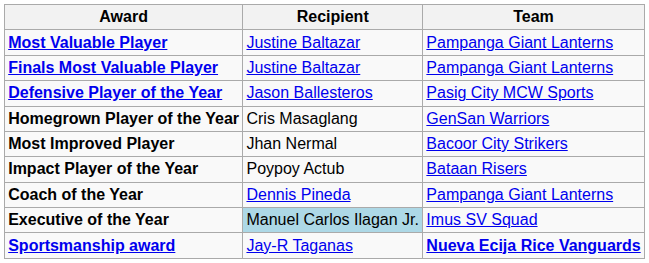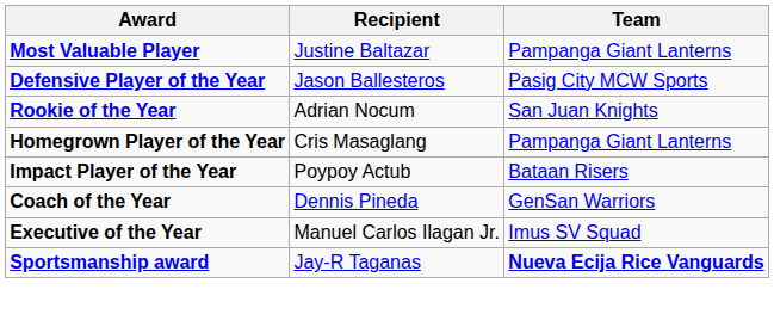 <table class="wikitable">
 <tr>
 <th>Award</th>
 <th>Recipient</th>
 <th>Team</th>
 </tr>
 <tr>
 <td><strong><a href='#'>Most Valuable Player</a></strong></td>
 <td><a href='#'>Justine Baltazar</a></td>
 <td><a href='#'>Pampanga Giant Lanterns</a></td>
 </tr>
 <tr>
-<td><strong><a href='#'>Finals Most Valuable Player</a></strong></td>
-<td><a href='#'>Justine Baltazar</a></td>
-<td><a href='#'>Pampanga Giant Lanterns</a></td>
-</tr>
-<tr>
 <td><strong><a href='#'>Defensive Player of the Year</a></strong></td>
 <td><a href='#'>Jason Ballesteros</a></td>
 <td><a href='#'>Pasig City MCW Sports</a></td>
 </tr>
 <tr>
+<td><strong><a href='#'>Rookie of the Year</a></strong></td>
+<td>Adrian Nocum</td>
+<td><a href='#'>San Juan Knights</a></td>
+</tr>
+<tr>
 <td><strong>Homegrown Player of the Year</strong></td>
 <td>Cris Masaglang</td>
-<td><a href='#'>GenSan Warriors</a></td>
-</tr>
-<tr>
-<td><strong>Most Improved Player</strong></td>
-<td>Jhan Nermal</td>
-<td><a href='#'>Bacoor City Strikers</a></td>
+<td><a href='#'>Pampanga Giant Lanterns</a></td>
 </tr>
 <tr>
 <td><strong>Impact Player of the Year</strong></td>
 <td>Poypoy Actub</td>
 <td><a href='#'>Bataan Risers</a></td>
 </tr>
 <tr>
 <td><strong>Coach of the Year</strong></td>
 <td><a href='#'>Dennis Pineda</a></td>
-<td><a href='#'>Pampanga Giant Lanterns</a></td>
+<td><a href='#'>GenSan Warriors</a></td>
 </tr>
 <tr>
 <td><strong>Executive of the Year</strong></td>
-<td style="background: lightblue;">Manuel Carlos Ilagan Jr.</td>
+<td>Manuel Carlos Ilagan Jr.</td>
 <td><a href='#'>Imus SV Squad</a></td>
 </tr>
 <tr>
 <td><strong><a href='#'>Sportsmanship award</a></strong></td>
 <td><a href='#'>Jay-R Taganas</a></td>
 <td><strong><a href='#'>Nueva Ecija Rice Vanguards</a></strong></td>
 </tr>
 </table>
